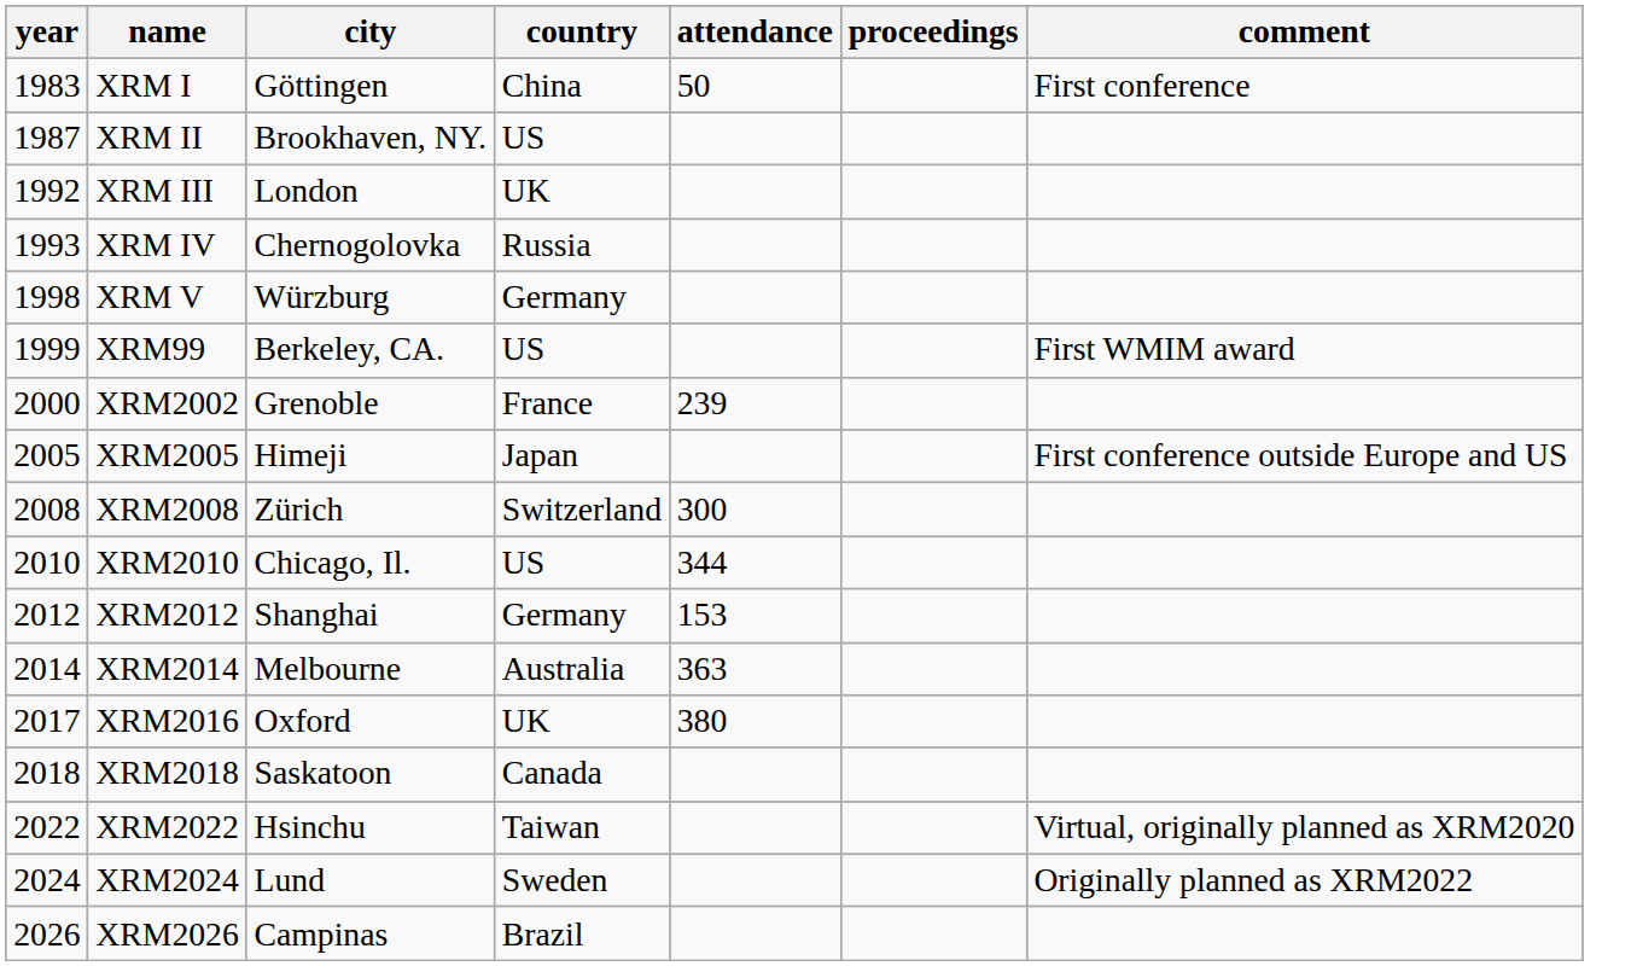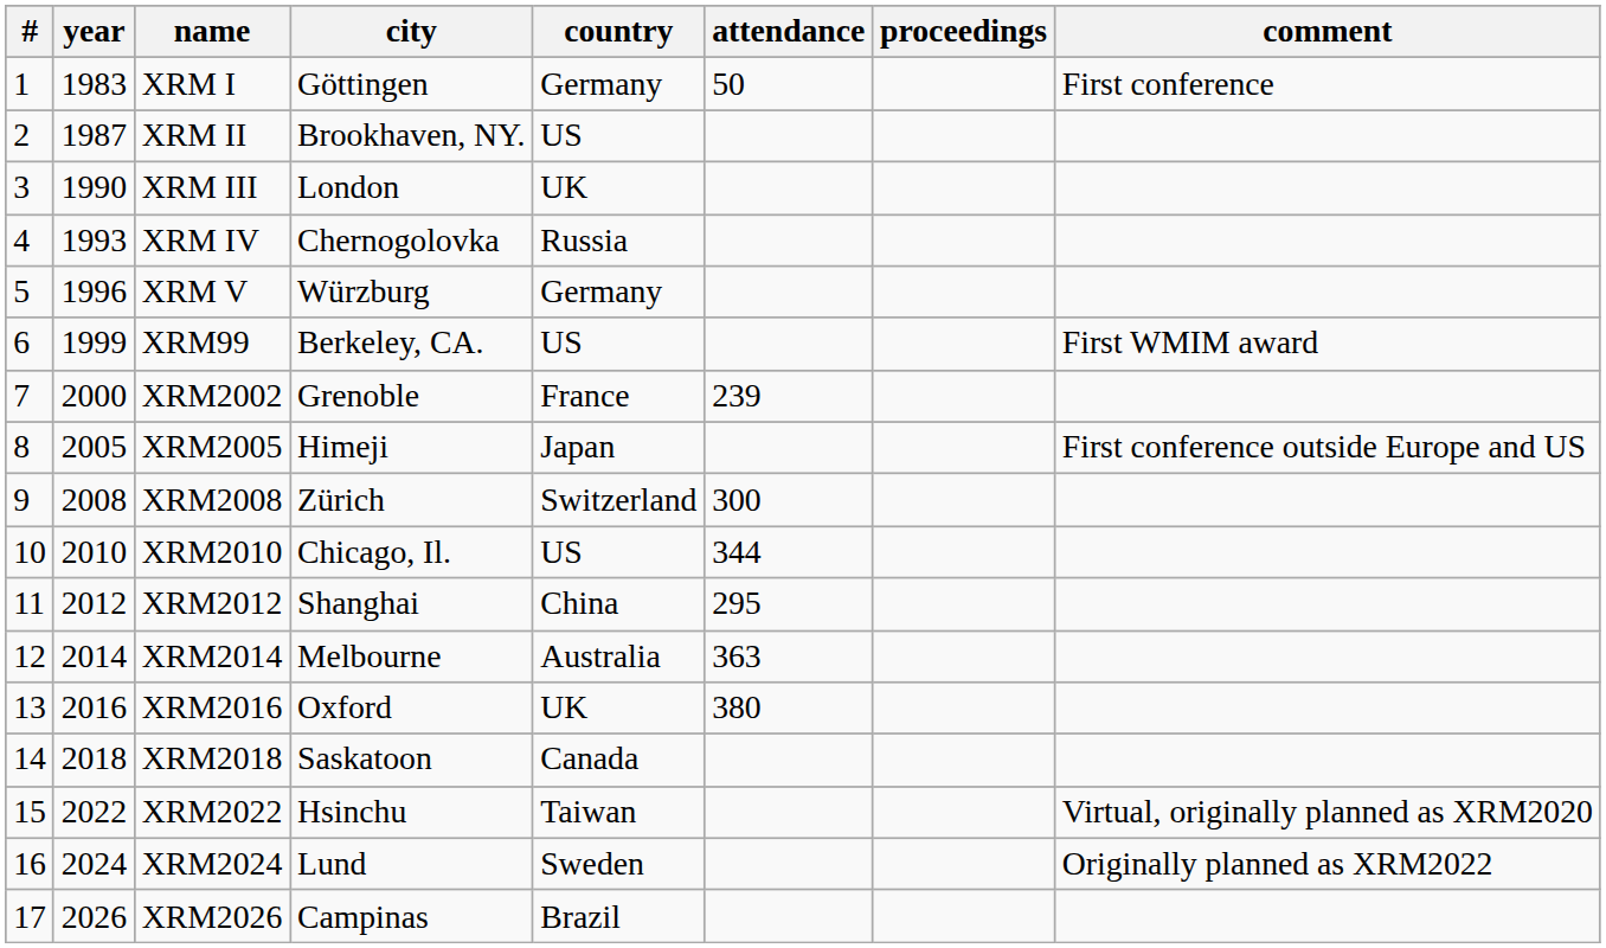 <table class="wikitable sortable">
 <tr>
+<th>#</th>
 <th>year</th>
 <th>name</th>
 <th>city</th>
 <th>country</th>
 <th>attendance</th>
 <th>proceedings</th>
 <th>comment</th>
 </tr>
 <tr>
+<td>1</td>
 <td>1983</td>
 <td>XRM I</td>
 <td>Göttingen</td>
-<td>China</td>
+<td>Germany</td>
 <td>50 </td>
 <td></td>
 <td>First conference</td>
 </tr>
 <tr>
+<td>2</td>
 <td>1987</td>
 <td>XRM II</td>
 <td>Brookhaven, NY.</td>
 <td>US</td>
 <td></td>
 <td></td>
 <td></td>
 </tr>
 <tr>
-<td>1992</td>
+<td>3</td>
+<td>1990</td>
 <td>XRM III</td>
 <td>London</td>
 <td>UK</td>
 <td></td>
 <td></td>
 <td></td>
 </tr>
 <tr>
+<td>4</td>
 <td>1993</td>
 <td>XRM IV</td>
 <td>Chernogolovka</td>
 <td>Russia</td>
 <td></td>
 <td></td>
 <td></td>
 </tr>
 <tr>
-<td>1998</td>
+<td>5</td>
+<td>1996</td>
 <td>XRM V</td>
 <td>Würzburg</td>
 <td>Germany</td>
 <td></td>
 <td></td>
 <td></td>
 </tr>
 <tr>
+<td>6</td>
 <td>1999</td>
 <td>XRM99</td>
 <td>Berkeley, CA.</td>
 <td>US</td>
 <td></td>
 <td></td>
 <td>First WMIM award</td>
 </tr>
 <tr>
+<td>7</td>
 <td>2000</td>
 <td>XRM2002</td>
 <td>Grenoble</td>
 <td>France</td>
 <td>239</td>
 <td></td>
 <td></td>
 </tr>
 <tr>
+<td>8</td>
 <td>2005</td>
 <td>XRM2005</td>
 <td>Himeji</td>
 <td>Japan</td>
 <td></td>
 <td></td>
 <td>First conference outside Europe and US</td>
 </tr>
 <tr>
+<td>9</td>
 <td>2008</td>
 <td>XRM2008</td>
 <td>Zürich</td>
 <td>Switzerland</td>
 <td>300</td>
 <td></td>
 <td></td>
 </tr>
 <tr>
+<td>10</td>
 <td>2010</td>
 <td>XRM2010</td>
 <td>Chicago, Il.</td>
 <td>US</td>
 <td>344</td>
 <td></td>
 <td></td>
 </tr>
 <tr>
+<td>11</td>
 <td>2012</td>
 <td>XRM2012</td>
 <td>Shanghai</td>
-<td>Germany</td>
-<td>153</td>
+<td>China</td>
+<td>295</td>
 <td></td>
 <td></td>
 </tr>
 <tr>
+<td>12</td>
 <td>2014</td>
 <td>XRM2014</td>
 <td>Melbourne</td>
 <td>Australia</td>
 <td>363</td>
 <td></td>
 <td></td>
 </tr>
 <tr>
-<td>2017</td>
+<td>13</td>
+<td>2016</td>
 <td>XRM2016</td>
 <td>Oxford</td>
 <td>UK</td>
 <td>380</td>
 <td></td>
 <td></td>
 </tr>
 <tr>
+<td>14</td>
 <td>2018</td>
 <td>XRM2018</td>
 <td>Saskatoon</td>
 <td>Canada</td>
 <td></td>
 <td></td>
 <td></td>
 </tr>
 <tr>
+<td>15</td>
 <td>2022</td>
 <td>XRM2022</td>
 <td>Hsinchu</td>
 <td>Taiwan</td>
 <td></td>
 <td></td>
 <td>Virtual, originally planned as XRM2020</td>
 </tr>
 <tr>
+<td>16</td>
 <td>2024</td>
 <td>XRM2024</td>
 <td>Lund</td>
 <td>Sweden</td>
 <td></td>
 <td></td>
 <td>Originally planned as XRM2022</td>
 </tr>
 <tr>
+<td>17</td>
 <td>2026</td>
 <td>XRM2026</td>
 <td>Campinas</td>
 <td>Brazil</td>
 <td></td>
 <td></td>
 <td></td>
 </tr>
 </table>
